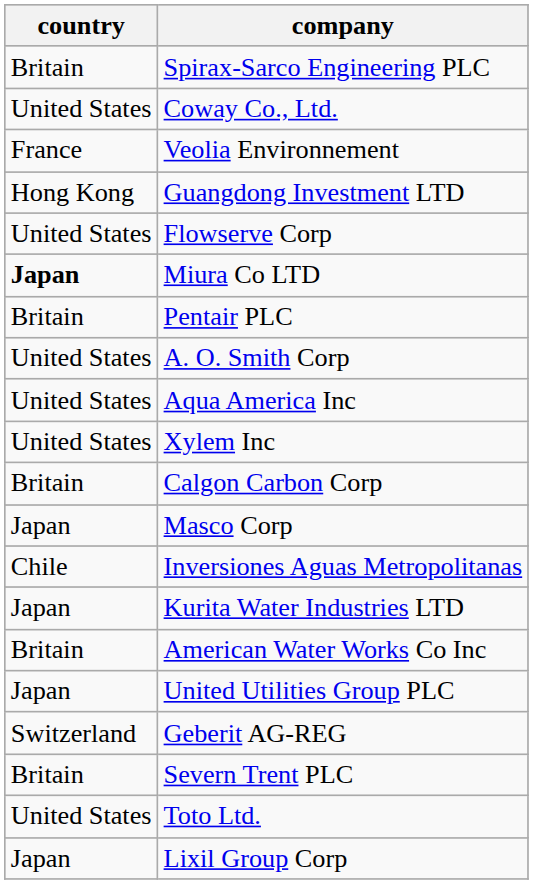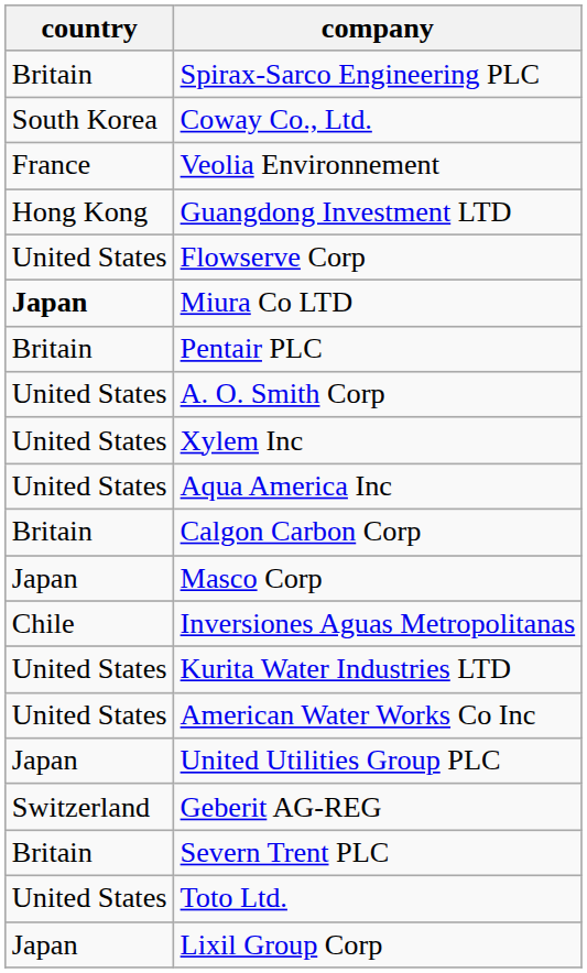 <table class="wikitable sortable">
 <tr>
 <th>country</th>
 <th>company</th>
 </tr>
 <tr>
 <td>Britain</td>
 <td><a href='#'>Spirax-Sarco Engineering</a> PLC</td>
 </tr>
 <tr>
-<td>United States</td>
+<td>South Korea</td>
 <td><a href='#'>Coway Co., Ltd.</a></td>
 </tr>
 <tr>
 <td>France</td>
 <td><a href='#'>Veolia</a> Environnement</td>
 </tr>
 <tr>
 <td>Hong Kong</td>
 <td><a href='#'>Guangdong Investment</a> LTD</td>
 </tr>
 <tr>
 <td>United States</td>
 <td><a href='#'>Flowserve</a> Corp</td>
 </tr>
 <tr>
 <td><strong>Japan</strong></td>
 <td><a href='#'>Miura</a> Co LTD</td>
 </tr>
 <tr>
 <td>Britain</td>
 <td><a href='#'>Pentair</a> PLC</td>
 </tr>
 <tr>
 <td>United States</td>
 <td><a href='#'>A. O. Smith</a> Corp</td>
 </tr>
 <tr>
 <td>United States</td>
-<td><a href='#'>Aqua America</a> Inc</td>
+<td><a href='#'>Xylem</a> Inc</td>
 </tr>
 <tr>
 <td>United States</td>
-<td><a href='#'>Xylem</a> Inc</td>
+<td><a href='#'>Aqua America</a> Inc</td>
 </tr>
 <tr>
 <td>Britain</td>
 <td><a href='#'>Calgon Carbon</a> Corp</td>
 </tr>
 <tr>
 <td>Japan</td>
 <td><a href='#'>Masco</a> Corp</td>
 </tr>
 <tr>
 <td>Chile</td>
 <td><a href='#'>Inversiones Aguas Metropolitanas</a></td>
 </tr>
 <tr>
-<td>Japan</td>
+<td>United States</td>
 <td><a href='#'>Kurita Water Industries</a> LTD</td>
 </tr>
 <tr>
-<td>Britain</td>
+<td>United States</td>
 <td><a href='#'>American Water Works</a> Co Inc</td>
 </tr>
 <tr>
 <td>Japan</td>
 <td><a href='#'>United Utilities Group</a> PLC</td>
 </tr>
 <tr>
 <td>Switzerland</td>
 <td><a href='#'>Geberit</a> AG-REG</td>
 </tr>
 <tr>
 <td>Britain</td>
 <td><a href='#'>Severn Trent</a> PLC</td>
 </tr>
 <tr>
 <td>United States</td>
 <td><a href='#'>Toto Ltd.</a></td>
 </tr>
 <tr>
 <td>Japan</td>
 <td><a href='#'>Lixil Group</a> Corp</td>
 </tr>
 </table>
